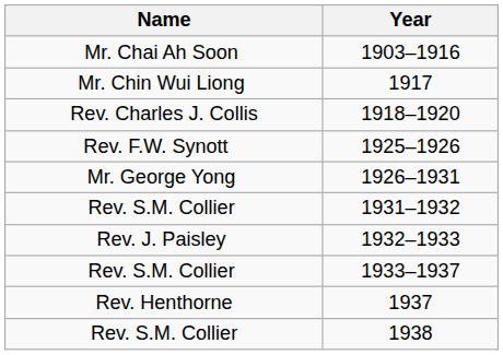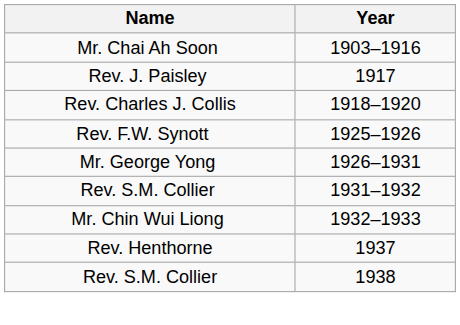 <table class="wikitable" style="text-align: center; width: 400px; height: 200px;">
 <tr>
 <th>Name</th>
 <th>Year</th>
 </tr>
 <tr>
 <td>Mr. Chai Ah Soon </td>
 <td>1903–1916</td>
 </tr>
 <tr>
-<td>Mr. Chin Wui Liong </td>
+<td>Rev. J. Paisley </td>
 <td>1917</td>
 </tr>
 <tr>
 <td>Rev. Charles J. Collis</td>
 <td>1918–1920</td>
 </tr>
 <tr>
 <td>Rev. F.W. Synott   </td>
 <td>1925–1926</td>
 </tr>
 <tr>
 <td>Mr. George Yong </td>
 <td>1926–1931</td>
 </tr>
 <tr>
 <td>Rev. S.M. Collier </td>
 <td>1931–1932</td>
 </tr>
 <tr>
-<td>Rev. J. Paisley </td>
+<td>Mr. Chin Wui Liong </td>
 <td>1932–1933</td>
-</tr>
-<tr>
-<td>Rev. S.M. Collier </td>
-<td>1933–1937</td>
 </tr>
 <tr>
 <td>Rev. Henthorne</td>
 <td>1937</td>
 </tr>
 <tr>
 <td>Rev. S.M. Collier</td>
 <td>1938</td>
 </tr>
 </table>
